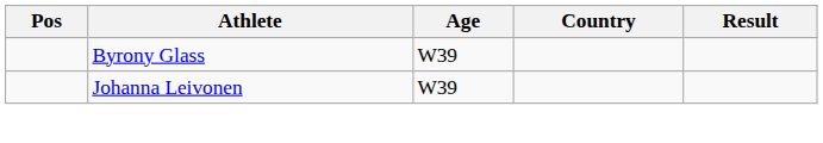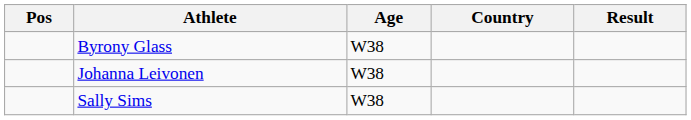 <table class="wikitable"  style="text-align:center; width:50%;">
 <tr>
 <th>Pos</th>
 <th>Athlete</th>
 <th>Age</th>
 <th>Country</th>
 <th>Result</th>
 </tr>
 <tr>
 <td align=center></td>
 <td align=left><a href='#'>Byrony Glass</a></td>
-<td align=left>W39</td>
+<td align=left>W38</td>
 <td align=left></td>
 <td></td>
 </tr>
 <tr>
 <td align=center></td>
 <td align=left><a href='#'>Johanna Leivonen</a></td>
-<td align=left>W39</td>
+<td align=left>W38</td>
+<td align=left></td>
+<td></td>
+</tr>
+<tr>
+<td align=center></td>
+<td align=left><a href='#'>Sally Sims</a></td>
+<td align=left>W38</td>
 <td align=left></td>
 <td></td>
 </tr>
 </table>
